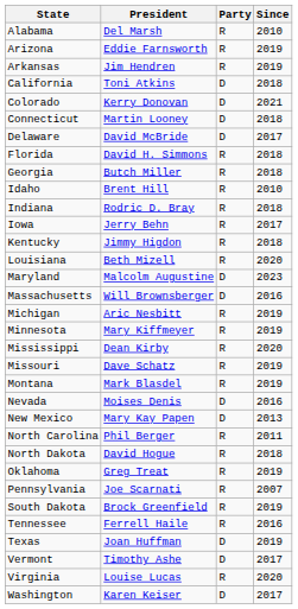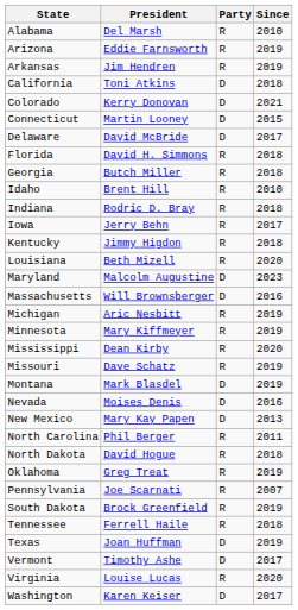 <table class="wikitable sortable">
 <tr>
 <th>State</th>
 <th>President</th>
 <th>Party</th>
 <th>Since</th>
 </tr>
 <tr>
 <td>Alabama</td>
 <td><a href='#'>Del Marsh</a></td>
 <td>R</td>
 <td>2010</td>
 </tr>
 <tr>
 <td>Arizona</td>
 <td><a href='#'>Eddie Farnsworth</a></td>
 <td>R</td>
 <td>2019</td>
 </tr>
 <tr>
 <td>Arkansas</td>
 <td><a href='#'>Jim Hendren</a></td>
 <td>R</td>
 <td>2019</td>
 </tr>
 <tr>
 <td>California</td>
 <td><a href='#'>Toni Atkins</a></td>
 <td>D</td>
 <td>2018</td>
 </tr>
 <tr>
 <td>Colorado</td>
 <td><a href='#'>Kerry Donovan</a></td>
 <td>D</td>
 <td>2021</td>
 </tr>
 <tr>
 <td>Connecticut</td>
 <td><a href='#'>Martin Looney</a></td>
 <td>D</td>
-<td>2018</td>
+<td>2015</td>
 </tr>
 <tr>
 <td>Delaware</td>
 <td><a href='#'>David McBride</a></td>
 <td>D</td>
 <td>2017</td>
 </tr>
 <tr>
 <td>Florida</td>
 <td><a href='#'>David H. Simmons</a></td>
 <td>R</td>
 <td>2018</td>
 </tr>
 <tr>
 <td>Georgia</td>
 <td><a href='#'>Butch Miller</a></td>
 <td>R</td>
 <td>2018</td>
 </tr>
 <tr>
 <td>Idaho</td>
 <td><a href='#'>Brent Hill</a></td>
 <td>R</td>
 <td>2010</td>
 </tr>
 <tr>
 <td>Indiana</td>
 <td><a href='#'>Rodric D. Bray</a></td>
 <td>R</td>
 <td>2018</td>
 </tr>
 <tr>
 <td>Iowa</td>
 <td><a href='#'>Jerry Behn</a></td>
 <td>R</td>
 <td>2017</td>
 </tr>
 <tr>
 <td>Kentucky</td>
 <td><a href='#'>Jimmy Higdon</a></td>
 <td>R</td>
 <td>2018</td>
 </tr>
 <tr>
 <td>Louisiana</td>
 <td><a href='#'>Beth Mizell</a></td>
 <td>R</td>
 <td>2020</td>
 </tr>
 <tr>
 <td>Maryland</td>
 <td><a href='#'>Malcolm Augustine</a></td>
 <td>D</td>
 <td>2023</td>
 </tr>
 <tr>
 <td>Massachusetts</td>
 <td><a href='#'>Will Brownsberger</a></td>
 <td>D</td>
 <td>2016</td>
 </tr>
 <tr>
 <td>Michigan</td>
 <td><a href='#'>Aric Nesbitt</a></td>
 <td>R</td>
 <td>2019</td>
 </tr>
 <tr>
 <td>Minnesota</td>
 <td><a href='#'>Mary Kiffmeyer</a></td>
 <td>R</td>
 <td>2019</td>
 </tr>
 <tr>
 <td>Mississippi</td>
 <td><a href='#'>Dean Kirby</a></td>
 <td>R</td>
 <td>2020</td>
 </tr>
 <tr>
 <td>Missouri</td>
 <td><a href='#'>Dave Schatz</a></td>
 <td>R</td>
 <td>2019</td>
 </tr>
 <tr>
 <td>Montana</td>
 <td><a href='#'>Mark Blasdel</a></td>
-<td>R</td>
+<td>D</td>
 <td>2019</td>
 </tr>
 <tr>
 <td>Nevada</td>
 <td><a href='#'>Moises Denis</a></td>
 <td>D</td>
 <td>2016</td>
 </tr>
 <tr>
 <td>New Mexico</td>
 <td><a href='#'>Mary Kay Papen</a></td>
 <td>D</td>
 <td>2013</td>
 </tr>
 <tr>
 <td>North Carolina</td>
 <td><a href='#'>Phil Berger</a></td>
 <td>R</td>
 <td>2011</td>
 </tr>
 <tr>
 <td>North Dakota</td>
 <td><a href='#'>David Hogue</a></td>
 <td>R</td>
 <td>2018</td>
 </tr>
 <tr>
 <td>Oklahoma</td>
 <td><a href='#'>Greg Treat</a></td>
 <td>R</td>
 <td>2019</td>
 </tr>
 <tr>
 <td>Pennsylvania</td>
 <td><a href='#'>Joe Scarnati</a></td>
 <td>R</td>
 <td>2007</td>
 </tr>
 <tr>
 <td>South Dakota</td>
 <td><a href='#'>Brock Greenfield</a></td>
 <td>R</td>
 <td>2019</td>
 </tr>
 <tr>
 <td>Tennessee</td>
 <td><a href='#'>Ferrell Haile</a></td>
 <td>R</td>
-<td>2016</td>
+<td>2018</td>
 </tr>
 <tr>
 <td>Texas</td>
 <td><a href='#'>Joan Huffman</a></td>
 <td>D</td>
 <td>2019</td>
 </tr>
 <tr>
 <td>Vermont</td>
 <td><a href='#'>Timothy Ashe</a></td>
 <td>D</td>
 <td>2017</td>
 </tr>
 <tr>
 <td>Virginia</td>
 <td><a href='#'>Louise Lucas</a></td>
 <td>R</td>
 <td>2020</td>
 </tr>
 <tr>
 <td>Washington</td>
 <td><a href='#'>Karen Keiser</a></td>
 <td>D</td>
 <td>2017</td>
 </tr>
 </table>
